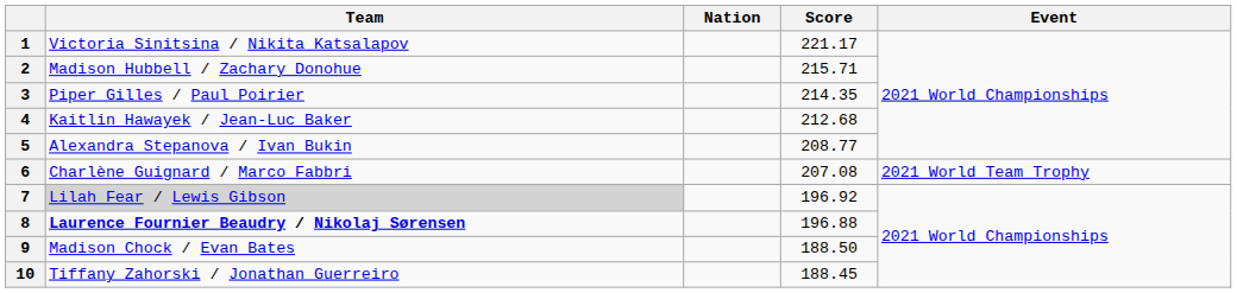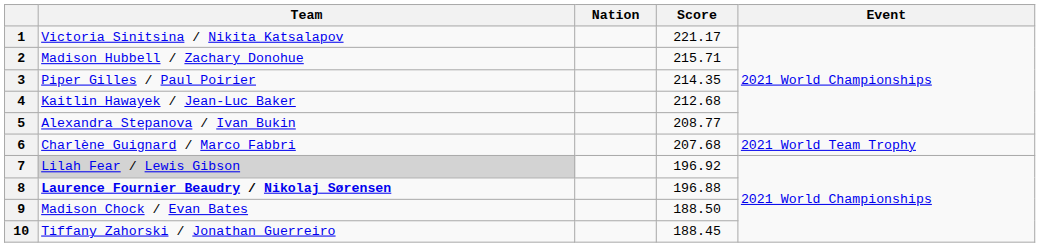 <table class="wikitable sortable" style="text-align:left; width:80%">
 <tr>
 <th scope="col"></th>
 <th scope="col">Team</th>
 <th scope="col">Nation</th>
 <th scope="col">Score</th>
 <th scope="col">Event</th>
 </tr>
 <tr>
 <th scope="row">1</th>
 <td><a href='#'>Victoria Sinitsina</a> / <a href='#'>Nikita Katsalapov</a></td>
 <td></td>
 <td style="text-align:center;">221.17</td>
 <td rowspan="5"><a href='#'>2021 World Championships</a></td>
 </tr>
 <tr>
 <th scope="row">2</th>
 <td><a href='#'>Madison Hubbell</a> / <a href='#'>Zachary Donohue</a></td>
 <td></td>
 <td style="text-align:center;">215.71</td>
 </tr>
 <tr>
 <th scope="row">3</th>
 <td><a href='#'>Piper Gilles</a> / <a href='#'>Paul Poirier</a></td>
 <td></td>
 <td style="text-align:center;">214.35</td>
 </tr>
 <tr>
 <th scope="row">4</th>
 <td><a href='#'>Kaitlin Hawayek</a> / <a href='#'>Jean-Luc Baker</a></td>
 <td></td>
 <td style="text-align:center;">212.68</td>
 </tr>
 <tr>
 <th scope="row">5</th>
 <td><a href='#'>Alexandra Stepanova</a> / <a href='#'>Ivan Bukin</a></td>
 <td></td>
 <td style="text-align:center;">208.77</td>
 </tr>
 <tr>
 <th scope="row">6</th>
 <td><a href='#'>Charlène Guignard</a> / <a href='#'>Marco Fabbri</a></td>
 <td></td>
-<td style="text-align:center;">207.08</td>
+<td style="text-align:center;">207.68</td>
 <td><a href='#'>2021 World Team Trophy</a></td>
 </tr>
 <tr>
 <th scope="row">7</th>
 <td style="background: lightgrey;"><a href='#'>Lilah Fear</a> / <a href='#'>Lewis Gibson</a></td>
 <td></td>
 <td style="text-align:center;">196.92</td>
 <td rowspan="4"><a href='#'>2021 World Championships</a></td>
 </tr>
 <tr>
 <th scope="row">8</th>
 <td><strong><a href='#'>Laurence Fournier Beaudry</a> / <a href='#'>Nikolaj Sørensen</a></strong></td>
 <td></td>
 <td style="text-align:center;">196.88</td>
 </tr>
 <tr>
 <th scope="row">9</th>
 <td><a href='#'>Madison Chock</a> / <a href='#'>Evan Bates</a></td>
 <td></td>
 <td style="text-align:center;">188.50</td>
 </tr>
 <tr>
 <th scope="row">10</th>
 <td><a href='#'>Tiffany Zahorski</a> / <a href='#'>Jonathan Guerreiro</a></td>
 <td></td>
 <td style="text-align:center;">188.45</td>
 </tr>
 </table>
